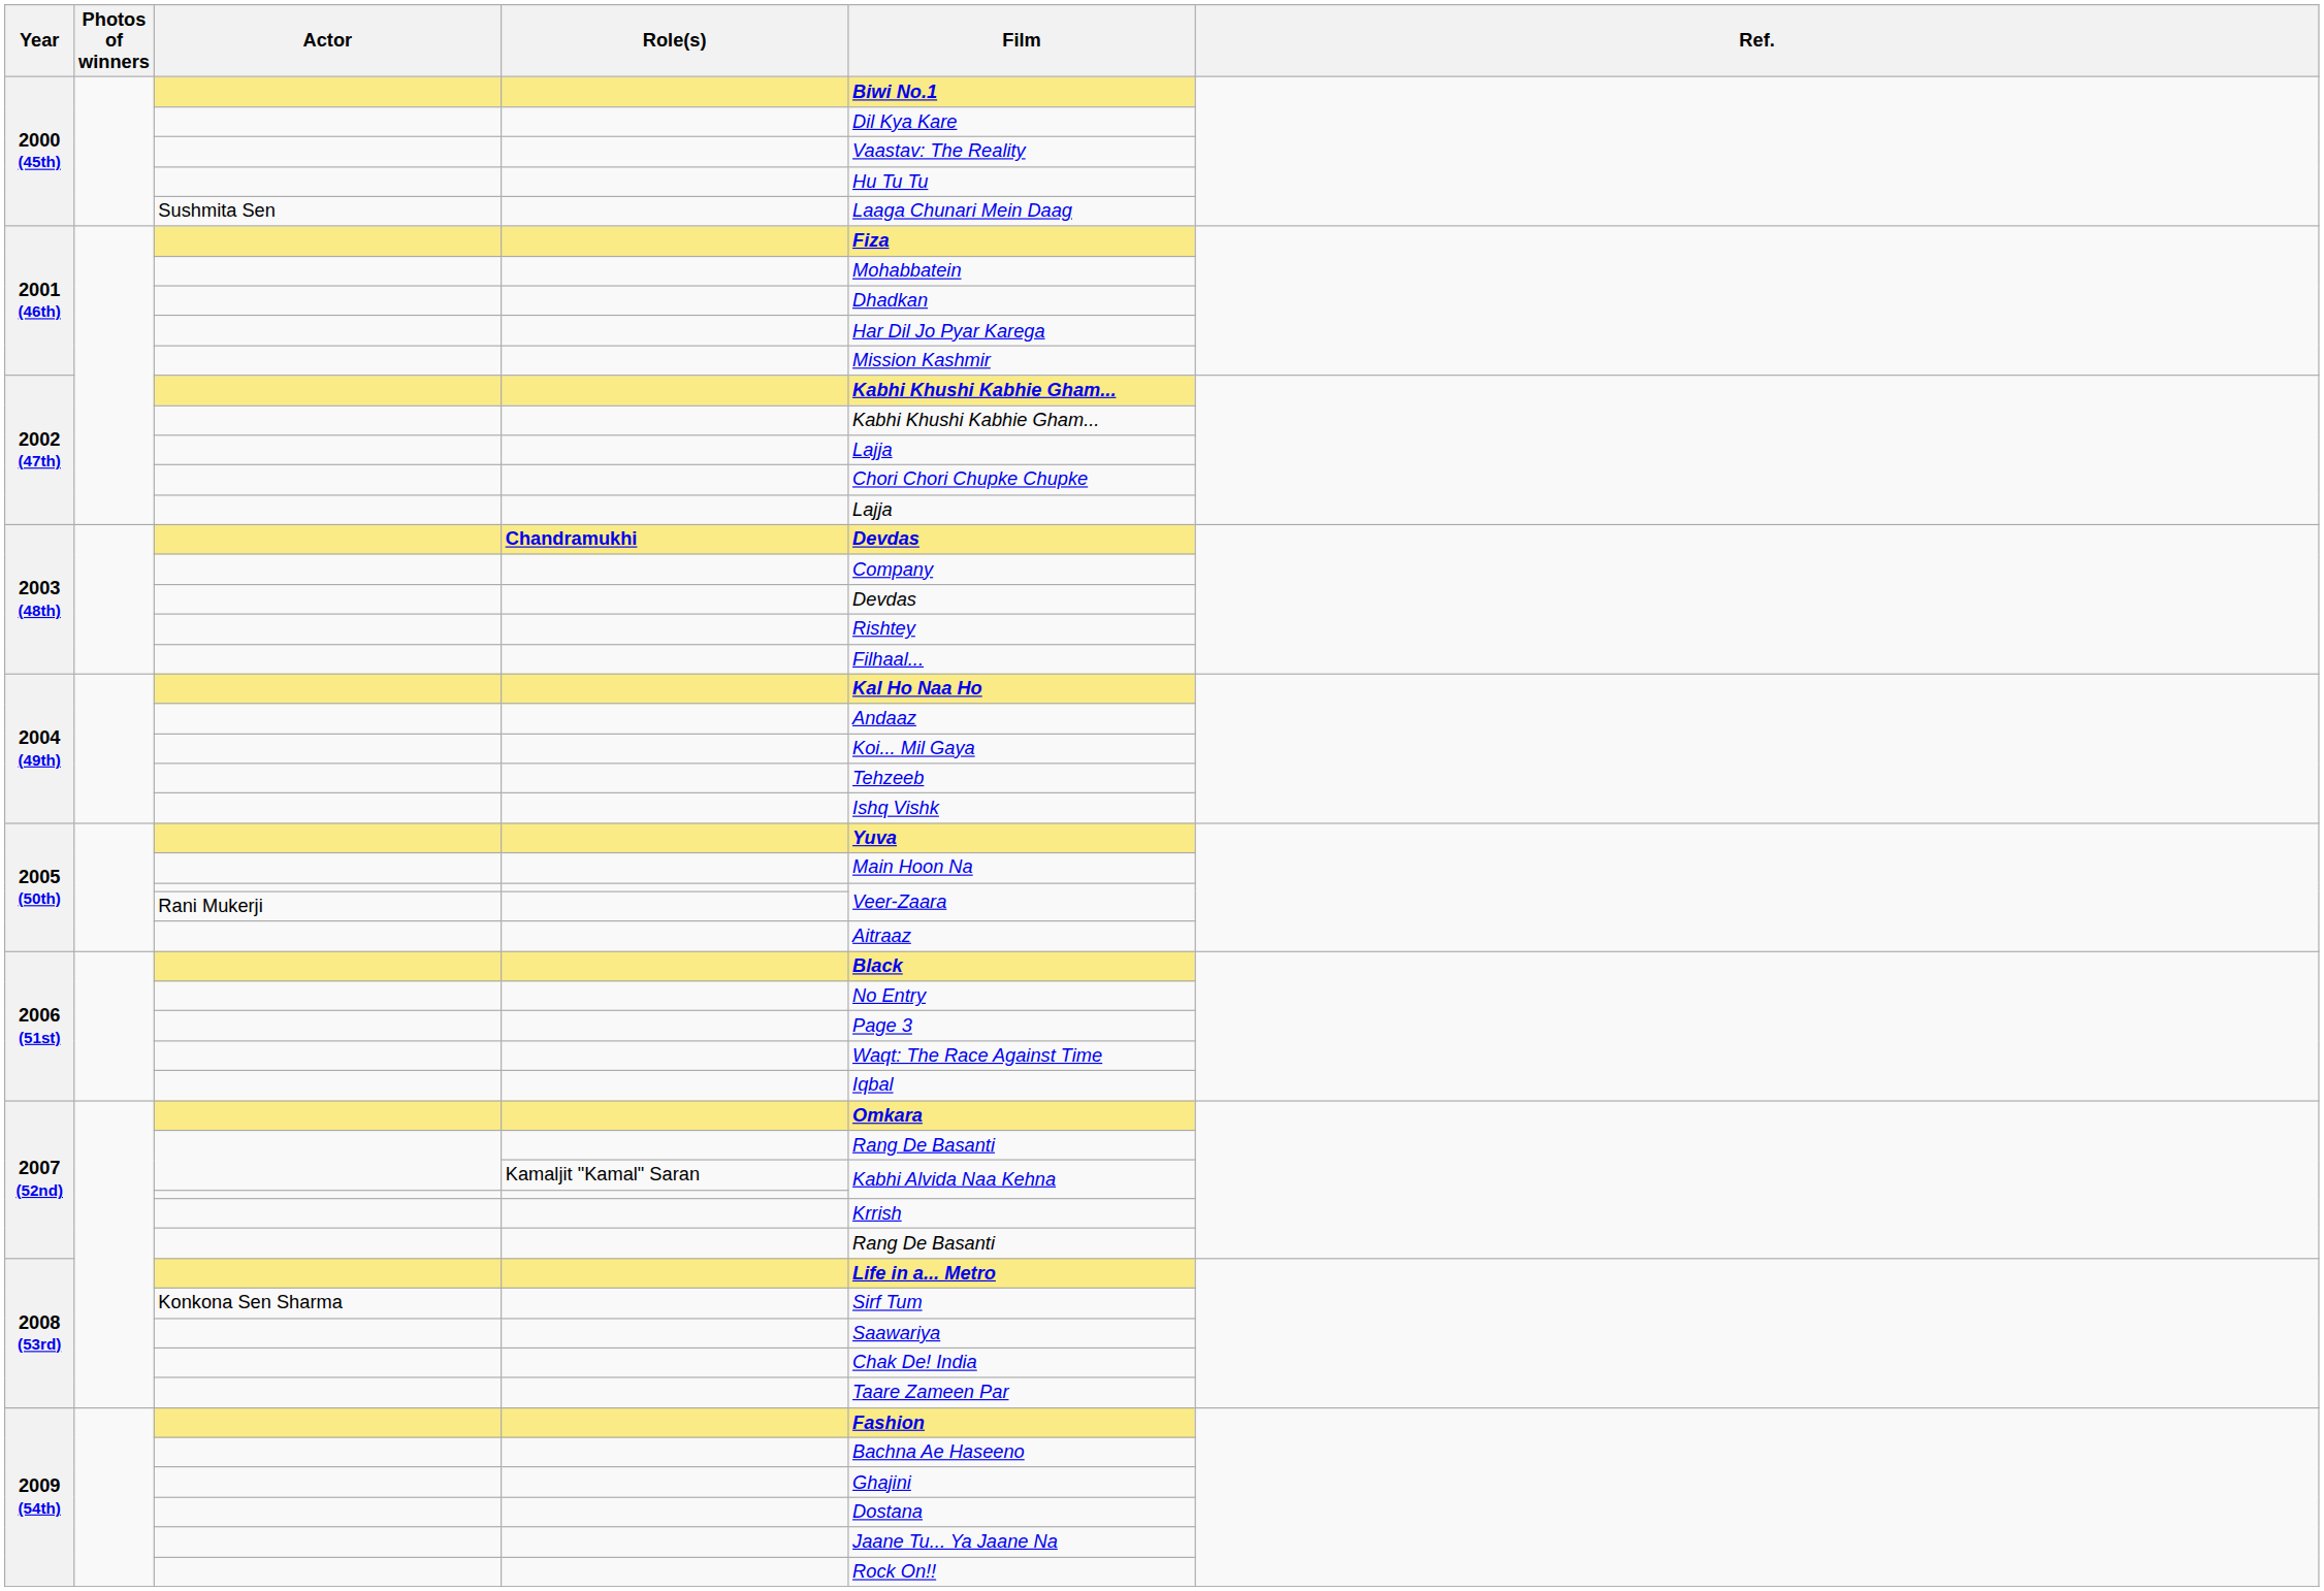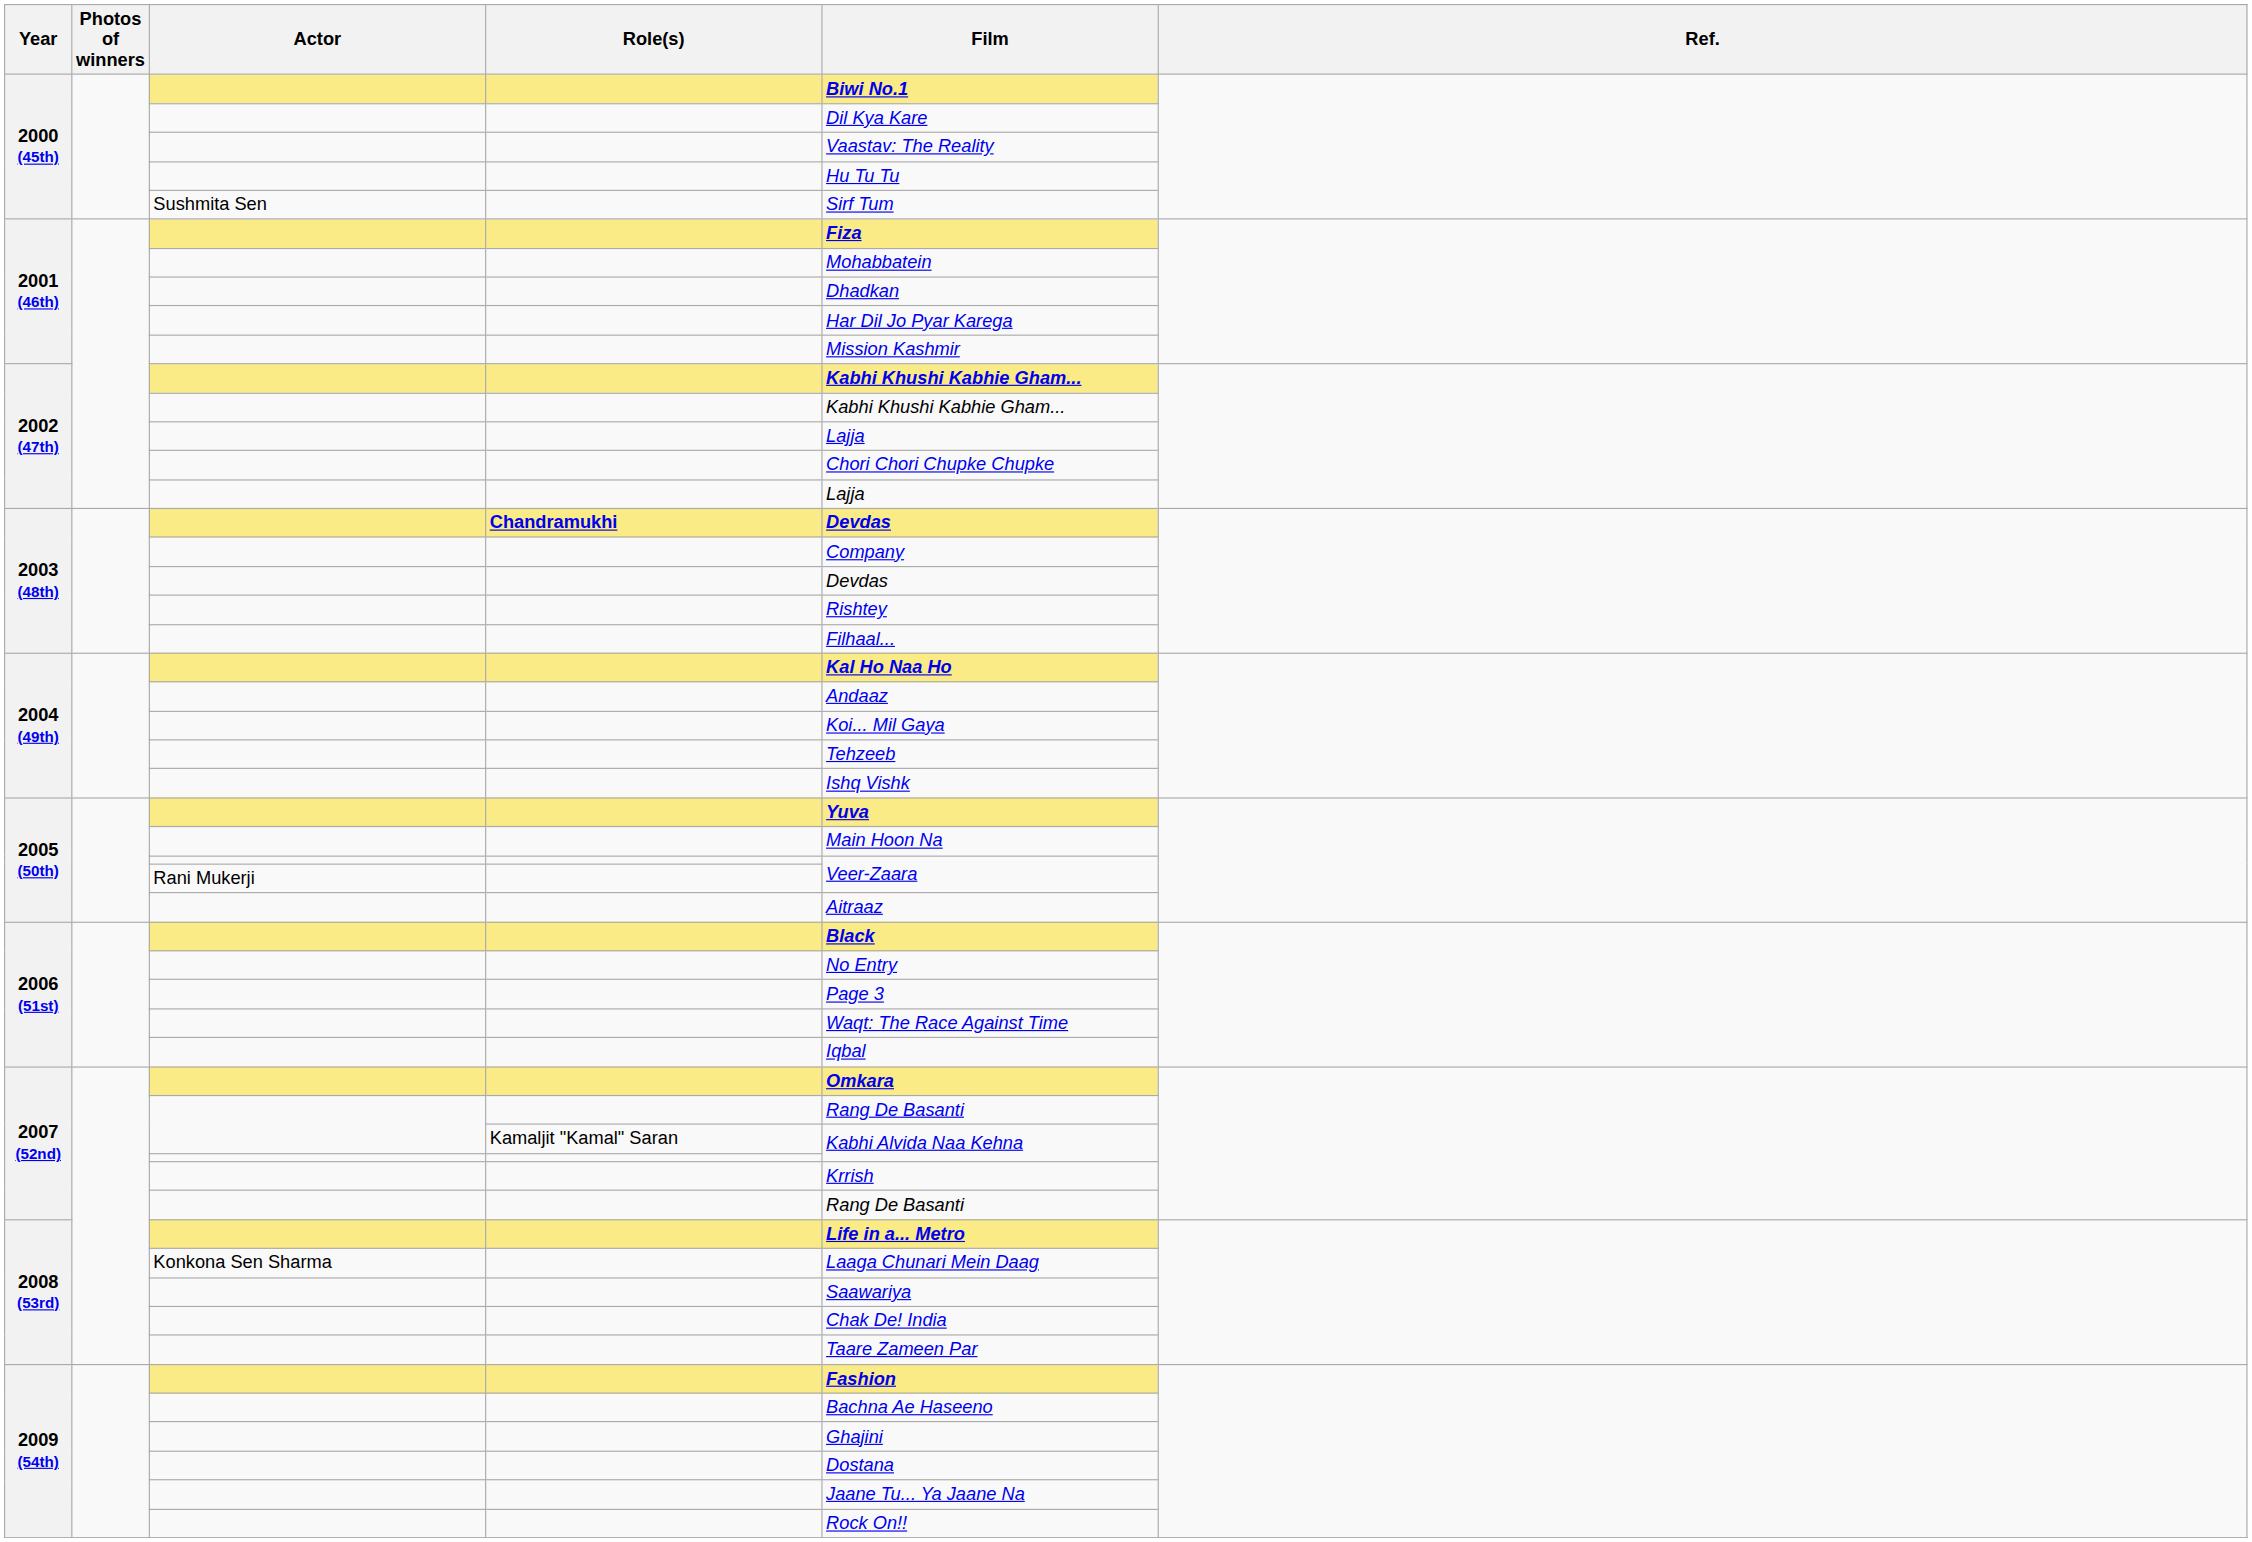 <table class="wikitable sortable" style="text-align:left;">
 <tr>
 <th scope="col" style="width:3%; text-align:center;">Year</th>
 <th scope="col" style="width:3%;text-align:center;">Photos of winners</th>
 <th scope="col" style="width:15%;text-align:center;">Actor</th>
 <th scope="col" style="width:15%;text-align:center;">Role(s)</th>
 <th scope="col" style="width:15%;text-align:center;">Film</th>
 <th>Ref.</th>
 </tr>
 <tr>
 <th scope="row" rowspan=5 style="text-align:center">2000 <br><small><a href='#'>(45th)</a> </small></th>
 <td rowspan=5 style="text-align:center"></td>
 <td style="background:#FAEB86;"><strong></strong> </td>
 <td style="background:#FAEB86;"><strong></strong></td>
 <td style="background:#FAEB86;"><strong><em><a href='#'>Biwi No.1</a></em></strong></td>
 <td rowspan="5"></td>
 </tr>
 <tr>
 <td></td>
 <td></td>
 <td><em><a href='#'>Dil Kya Kare</a></em></td>
 </tr>
 <tr>
 <td></td>
 <td></td>
 <td><em><a href='#'>Vaastav: The Reality</a></em></td>
 </tr>
 <tr>
 <td></td>
 <td></td>
 <td><em><a href='#'>Hu Tu Tu</a></em></td>
 </tr>
 <tr>
 <td>Sushmita Sen</td>
 <td></td>
-<td><em><a href='#'>Laaga Chunari Mein Daag</a></em></td>
+<td><em><a href='#'>Sirf Tum</a></em></td>
 </tr>
 <tr>
 <th rowspan="5" scope="row" style="text-align:center">2001 <br><small><a href='#'>(46th)</a> </small></th>
 <td rowspan="10" style="text-align:center"></td>
 <td style="background:#FAEB86;"><strong></strong> </td>
 <td style="background:#FAEB86;"><strong></strong></td>
 <td style="background:#FAEB86;"><strong><em><a href='#'>Fiza</a></em></strong></td>
 <td rowspan="5"></td>
 </tr>
 <tr>
 <td></td>
 <td></td>
 <td><em><a href='#'>Mohabbatein</a></em></td>
 </tr>
 <tr>
 <td></td>
 <td></td>
 <td><em><a href='#'>Dhadkan</a></em></td>
 </tr>
 <tr>
 <td></td>
 <td></td>
 <td><em><a href='#'>Har Dil Jo Pyar Karega</a></em></td>
 </tr>
 <tr>
 <td></td>
 <td></td>
 <td><em><a href='#'>Mission Kashmir</a></em></td>
 </tr>
 <tr>
 <th scope="row" rowspan=5 style="text-align:center">2002 <br><small><a href='#'>(47th)</a> </small></th>
 <td style="background:#FAEB86;"><strong></strong> </td>
 <td style="background:#FAEB86;"><strong></strong></td>
 <td style="background:#FAEB86;"><strong><em><a href='#'>Kabhi Khushi Kabhie Gham...</a></em></strong></td>
 <td rowspan="5"></td>
 </tr>
 <tr>
 <td></td>
 <td></td>
 <td><em>Kabhi Khushi Kabhie Gham...</em></td>
 </tr>
 <tr>
 <td></td>
 <td></td>
 <td><em><a href='#'>Lajja</a></em></td>
 </tr>
 <tr>
 <td></td>
 <td></td>
 <td><em><a href='#'>Chori Chori Chupke Chupke</a></em></td>
 </tr>
 <tr>
 <td></td>
 <td></td>
 <td><em>Lajja</em></td>
 </tr>
 <tr>
 <th scope="row" rowspan=5 style="text-align:center">2003 <br><small><a href='#'>(48th)</a> </small></th>
 <td rowspan=5 style="text-align:center"></td>
 <td style="background:#FAEB86;"><strong></strong> </td>
 <td style="background:#FAEB86;"><strong><a href='#'>Chandramukhi</a></strong></td>
 <td style="background:#FAEB86;"><strong><em><a href='#'>Devdas</a></em></strong></td>
 <td rowspan="5"></td>
 </tr>
 <tr>
 <td></td>
 <td></td>
 <td><em><a href='#'>Company</a></em></td>
 </tr>
 <tr>
 <td></td>
 <td></td>
 <td><em>Devdas</em></td>
 </tr>
 <tr>
 <td></td>
 <td></td>
 <td><em><a href='#'>Rishtey</a></em></td>
 </tr>
 <tr>
 <td></td>
 <td></td>
 <td><em><a href='#'>Filhaal...</a></em></td>
 </tr>
 <tr>
 <th scope="row" rowspan=5 style="text-align:center">2004 <br><small><a href='#'>(49th)</a> </small></th>
 <td rowspan=5 style="text-align:center"></td>
 <td style="background:#FAEB86;"><strong></strong> </td>
 <td style="background:#FAEB86;"><strong></strong></td>
 <td style="background:#FAEB86;"><strong><em><a href='#'>Kal Ho Naa Ho</a></em></strong></td>
 <td rowspan="5"></td>
 </tr>
 <tr>
 <td></td>
 <td></td>
 <td><em><a href='#'>Andaaz</a></em></td>
 </tr>
 <tr>
 <td></td>
 <td></td>
 <td><em><a href='#'>Koi... Mil Gaya</a></em></td>
 </tr>
 <tr>
 <td></td>
 <td></td>
 <td><em><a href='#'>Tehzeeb</a></em></td>
 </tr>
 <tr>
 <td></td>
 <td></td>
 <td><em><a href='#'>Ishq Vishk</a></em></td>
 </tr>
 <tr>
 <th scope="row" rowspan=5 style="text-align:center">2005<br><small><a href='#'>(50th)</a></small></th>
 <td rowspan=5 style="text-align:center"></td>
 <td style="background:#FAEB86;"><strong></strong> </td>
 <td style="background:#FAEB86;"><strong></strong></td>
 <td style="background:#FAEB86;"><strong><em><a href='#'>Yuva</a></em></strong></td>
 <td rowspan="5"></td>
 </tr>
 <tr>
 <td></td>
 <td></td>
 <td><em><a href='#'>Main Hoon Na</a></em></td>
 </tr>
 <tr>
 <td></td>
 <td></td>
 <td rowspan="2"><em><a href='#'>Veer-Zaara</a></em></td>
 </tr>
 <tr>
 <td>Rani Mukerji</td>
 <td></td>
 </tr>
 <tr>
 <td></td>
 <td></td>
 <td><em><a href='#'>Aitraaz</a></em></td>
 </tr>
 <tr>
 <th scope="row" rowspan=5 style="text-align:center">2006<br><small><a href='#'>(51st)</a></small></th>
 <td rowspan=5 style="text-align:center"></td>
 <td style="background:#FAEB86;"><strong></strong> </td>
 <td style="background:#FAEB86;"><strong></strong></td>
 <td style="background:#FAEB86;"><strong><em><a href='#'>Black</a></em></strong></td>
 <td rowspan="5"></td>
 </tr>
 <tr>
 <td></td>
 <td></td>
 <td><em><a href='#'>No Entry</a></em></td>
 </tr>
 <tr>
 <td></td>
 <td></td>
 <td><em><a href='#'>Page 3</a></em></td>
 </tr>
 <tr>
 <td></td>
 <td></td>
 <td><em><a href='#'>Waqt: The Race Against Time</a></em></td>
 </tr>
 <tr>
 <td></td>
 <td></td>
 <td><em><a href='#'>Iqbal</a></em></td>
 </tr>
 <tr>
 <th rowspan="6" scope="row" style="text-align:center">2007<br><small><a href='#'>(52nd)</a></small></th>
 <td rowspan="11" style="text-align:center"></td>
 <td style="background:#FAEB86;"><strong></strong> </td>
 <td style="background:#FAEB86;"><strong></strong></td>
 <td style="background:#FAEB86;"><strong><em><a href='#'>Omkara</a></em></strong></td>
 <td rowspan="6"></td>
 </tr>
 <tr>
 <td rowspan="2"></td>
 <td></td>
 <td><em><a href='#'>Rang De Basanti</a></em></td>
 </tr>
 <tr>
 <td>Kamaljit "Kamal" Saran</td>
 <td rowspan="2"><em><a href='#'>Kabhi Alvida Naa Kehna</a></em></td>
 </tr>
 <tr>
 <td></td>
 <td></td>
 </tr>
 <tr>
 <td></td>
 <td></td>
 <td><em><a href='#'>Krrish</a></em></td>
 </tr>
 <tr>
 <td></td>
 <td></td>
 <td><em>Rang De Basanti</em></td>
 </tr>
 <tr>
 <th scope="row" rowspan=5 style="text-align:center">2008<br><small><a href='#'>(53rd)</a></small></th>
 <td style="background:#FAEB86;"><strong></strong> </td>
 <td style="background:#FAEB86;"><strong></strong></td>
 <td style="background:#FAEB86;"><strong><em><a href='#'>Life in a... Metro</a></em></strong></td>
 <td rowspan="5"></td>
 </tr>
 <tr>
 <td>Konkona Sen Sharma</td>
 <td></td>
-<td><em><a href='#'>Sirf Tum</a></em></td>
+<td><em><a href='#'>Laaga Chunari Mein Daag</a></em></td>
 </tr>
 <tr>
 <td></td>
 <td></td>
 <td><em><a href='#'>Saawariya</a></em></td>
 </tr>
 <tr>
 <td></td>
 <td></td>
 <td><em><a href='#'>Chak De! India</a></em></td>
 </tr>
 <tr>
 <td></td>
 <td></td>
 <td><em><a href='#'>Taare Zameen Par</a></em></td>
 </tr>
 <tr>
 <th scope="row" rowspan=6 style="text-align:center">2009<br><small><a href='#'>(54th)</a></small></th>
 <td rowspan=6 style="text-align:center"></td>
 <td style="background:#FAEB86;"><strong></strong> </td>
 <td style="background:#FAEB86;"><strong></strong></td>
 <td style="background:#FAEB86;"><strong><em><a href='#'>Fashion</a></em></strong></td>
 <td rowspan="6"></td>
 </tr>
 <tr>
 <td></td>
 <td></td>
 <td><em><a href='#'>Bachna Ae Haseeno</a></em></td>
 </tr>
 <tr>
 <td></td>
 <td></td>
 <td><em><a href='#'>Ghajini</a></em></td>
 </tr>
 <tr>
 <td></td>
 <td></td>
 <td><em><a href='#'>Dostana</a></em></td>
 </tr>
 <tr>
 <td></td>
 <td></td>
 <td><em><a href='#'>Jaane Tu... Ya Jaane Na</a></em></td>
 </tr>
 <tr>
 <td></td>
 <td></td>
 <td><em><a href='#'>Rock On!!</a></em></td>
 </tr>
 <tr>
 </tr>
 </table>
